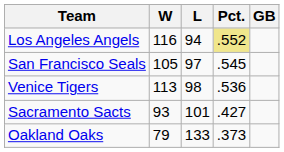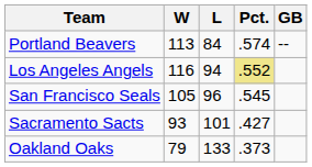 <table class="wikitable">
 <tr>
 <th>Team</th>
 <th>W</th>
 <th>L</th>
 <th>Pct.</th>
 <th>GB</th>
+</tr>
+<tr>
+<td><a href='#'>Portland Beavers</a></td>
+<td>113</td>
+<td>84</td>
+<td>.574</td>
+<td>--</td>
 </tr>
 <tr>
 <td><a href='#'>Los Angeles Angels</a></td>
 <td>116</td>
 <td>94</td>
 <td style="background: khaki;">.552</td>
 <td></td>
 </tr>
 <tr>
 <td><a href='#'>San Francisco Seals</a></td>
 <td>105</td>
-<td>97</td>
+<td>96</td>
 <td>.545</td>
-<td></td>
-</tr>
-<tr>
-<td><a href='#'>Venice Tigers</a></td>
-<td>113</td>
-<td>98</td>
-<td>.536</td>
 <td></td>
 </tr>
 <tr>
 <td><a href='#'>Sacramento Sacts</a></td>
 <td>93</td>
 <td>101</td>
 <td>.427</td>
 <td></td>
 </tr>
 <tr>
 <td><a href='#'>Oakland Oaks</a></td>
 <td>79</td>
 <td>133</td>
 <td>.373</td>
 <td></td>
 </tr>
 </table>
